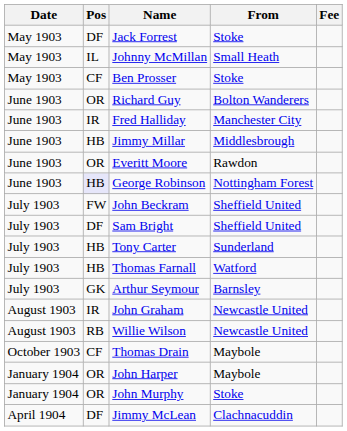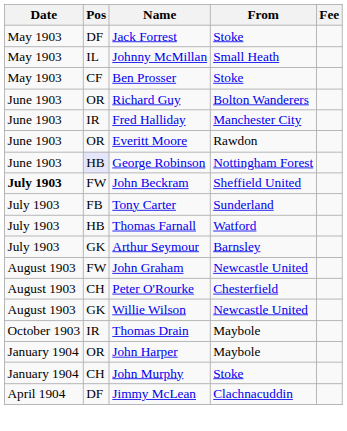 <table class="wikitable">
 <tr>
 <th>Date</th>
 <th>Pos</th>
 <th>Name</th>
 <th>From</th>
 <th>Fee</th>
 </tr>
 <tr>
 <td>May 1903</td>
 <td>DF</td>
 <td><a href='#'>Jack Forrest</a></td>
 <td><a href='#'>Stoke</a></td>
 <td></td>
 </tr>
 <tr>
 <td>May 1903</td>
 <td>IL</td>
 <td><a href='#'>Johnny McMillan</a></td>
 <td><a href='#'>Small Heath</a></td>
 <td></td>
 </tr>
 <tr>
 <td>May 1903</td>
 <td>CF</td>
 <td><a href='#'>Ben Prosser</a></td>
 <td><a href='#'>Stoke</a></td>
 <td></td>
 </tr>
 <tr>
 <td>June 1903</td>
 <td>OR</td>
 <td><a href='#'>Richard Guy</a></td>
 <td><a href='#'>Bolton Wanderers</a></td>
 <td></td>
 </tr>
 <tr>
 <td>June 1903</td>
 <td>IR</td>
 <td><a href='#'>Fred Halliday</a></td>
 <td><a href='#'>Manchester City</a></td>
 <td></td>
 </tr>
 <tr>
 <td>June 1903</td>
-<td>HB</td>
-<td><a href='#'>Jimmy Millar</a></td>
-<td><a href='#'>Middlesbrough</a></td>
-<td></td>
-</tr>
-<tr>
-<td>June 1903</td>
 <td>OR</td>
 <td><a href='#'>Everitt Moore</a></td>
 <td>Rawdon</td>
 <td></td>
 </tr>
 <tr>
 <td>June 1903</td>
 <td style="background: lavender;">HB</td>
 <td><a href='#'>George Robinson</a></td>
 <td><a href='#'>Nottingham Forest</a></td>
 <td></td>
 </tr>
 <tr>
-<td>July 1903</td>
+<td><strong>July 1903</strong></td>
 <td>FW</td>
 <td><a href='#'>John Beckram</a></td>
 <td><a href='#'>Sheffield United</a></td>
 <td></td>
 </tr>
 <tr>
 <td>July 1903</td>
-<td>DF</td>
-<td><a href='#'>Sam Bright</a></td>
-<td><a href='#'>Sheffield United</a></td>
-<td></td>
-</tr>
-<tr>
-<td>July 1903</td>
-<td>HB</td>
+<td>FB</td>
 <td><a href='#'>Tony Carter</a></td>
 <td><a href='#'>Sunderland</a></td>
 <td></td>
 </tr>
 <tr>
 <td>July 1903</td>
 <td>HB</td>
 <td><a href='#'>Thomas Farnall</a></td>
 <td><a href='#'>Watford</a></td>
 <td></td>
 </tr>
 <tr>
 <td>July 1903</td>
 <td>GK</td>
 <td><a href='#'>Arthur Seymour</a></td>
 <td><a href='#'>Barnsley</a></td>
 <td></td>
 </tr>
 <tr>
 <td>August 1903</td>
-<td>IR</td>
+<td>FW</td>
 <td><a href='#'>John Graham</a></td>
 <td><a href='#'>Newcastle United</a></td>
 <td></td>
 </tr>
 <tr>
 <td>August 1903</td>
-<td>RB</td>
+<td>CH</td>
+<td><a href='#'>Peter O'Rourke</a></td>
+<td><a href='#'>Chesterfield</a></td>
+<td></td>
+</tr>
+<tr>
+<td>August 1903</td>
+<td>GK</td>
 <td><a href='#'>Willie Wilson</a></td>
 <td><a href='#'>Newcastle United</a></td>
 <td></td>
 </tr>
 <tr>
 <td>October 1903</td>
-<td>CF</td>
+<td>IR</td>
 <td><a href='#'>Thomas Drain</a></td>
 <td>Maybole</td>
 <td></td>
 </tr>
 <tr>
 <td>January 1904</td>
 <td>OR</td>
 <td><a href='#'>John Harper</a></td>
 <td>Maybole</td>
 <td></td>
 </tr>
 <tr>
 <td>January 1904</td>
-<td>OR</td>
+<td>CH</td>
 <td><a href='#'>John Murphy</a></td>
 <td><a href='#'>Stoke</a></td>
 <td></td>
 </tr>
 <tr>
 <td>April 1904</td>
 <td>DF</td>
 <td><a href='#'>Jimmy McLean</a></td>
 <td><a href='#'>Clachnacuddin</a></td>
 <td></td>
 </tr>
 </table>
